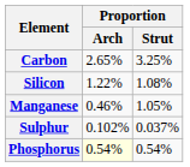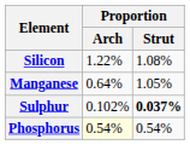 <table class="wikitable sortable plainrowheaders">
 <tr>
 <th rowspan=2>Element</th>
 <th colspan=2>Proportion</th>
 </tr>
 <tr>
 <th scope=col>Arch</th>
 <th scope=col>Strut</th>
 </tr>
 <tr>
-<th scope=row><a href='#'>Carbon</a></th>
-<td>2.65%</td>
-<td>3.25%</td>
-</tr>
-<tr>
 <th scope=row><a href='#'>Silicon</a></th>
 <td>1.22%</td>
 <td>1.08%</td>
 </tr>
 <tr>
 <th scope=row><a href='#'>Manganese</a></th>
-<td>0.46%</td>
+<td>0.64%</td>
 <td>1.05%</td>
 </tr>
 <tr>
 <th scope=row><a href='#'>Sulphur</a></th>
 <td>0.102%</td>
-<td>0.037%</td>
+<td><strong>0.037%</strong></td>
 </tr>
 <tr>
 <th scope=row><a href='#'>Phosphorus</a></th>
 <td style="background: lightyellow;">0.54%</td>
 <td>0.54%</td>
 </tr>
 </table>
